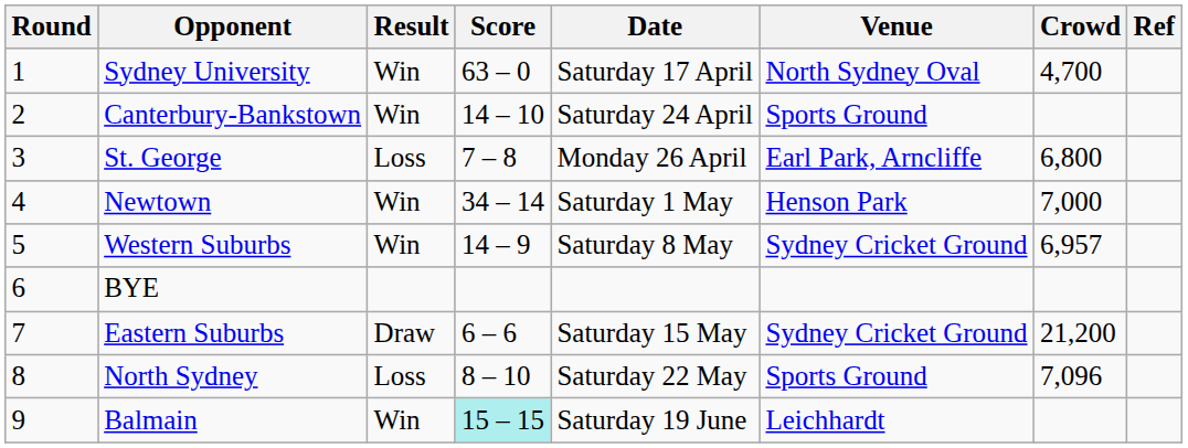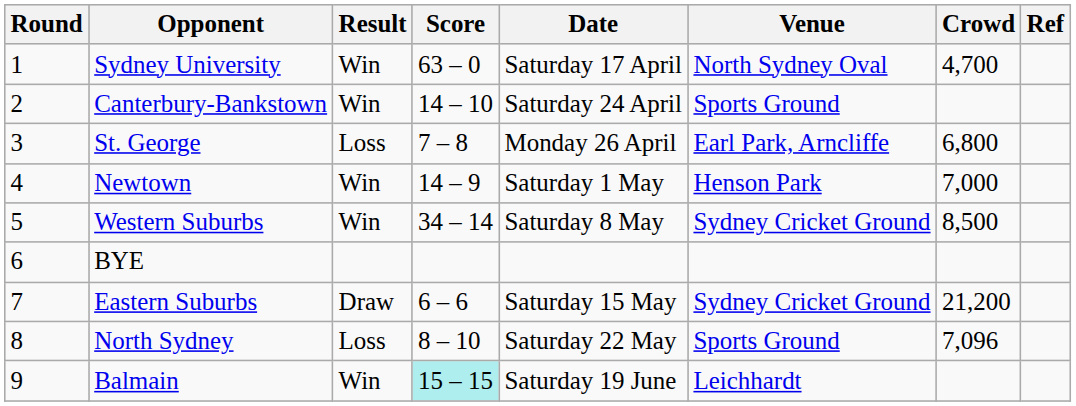 <table class="wikitable" style="text-align:left;">
 <tr>
 <th>Round</th>
 <th>Opponent</th>
 <th>Result</th>
 <th>Score</th>
 <th>Date</th>
 <th>Venue</th>
 <th>Crowd</th>
 <th>Ref</th>
 </tr>
 <tr>
 <td>1</td>
 <td> <a href='#'>Sydney University</a></td>
 <td>Win</td>
 <td>63 – 0</td>
 <td>Saturday 17 April</td>
 <td><a href='#'>North Sydney Oval</a></td>
 <td>4,700</td>
 <td></td>
 </tr>
 <tr>
 <td>2</td>
 <td> <a href='#'>Canterbury-Bankstown</a></td>
 <td>Win</td>
 <td>14 – 10</td>
 <td>Saturday 24 April</td>
 <td><a href='#'>Sports Ground</a></td>
 <td></td>
 <td></td>
 </tr>
 <tr>
 <td>3</td>
 <td> <a href='#'>St. George</a></td>
 <td>Loss</td>
 <td>7 – 8</td>
 <td>Monday 26 April</td>
 <td><a href='#'>Earl Park, Arncliffe</a></td>
 <td>6,800</td>
 <td></td>
 </tr>
 <tr>
 <td>4</td>
 <td> <a href='#'>Newtown</a></td>
 <td>Win</td>
-<td>34 – 14</td>
+<td>14 – 9</td>
 <td>Saturday 1 May</td>
 <td><a href='#'>Henson Park</a></td>
 <td>7,000</td>
 <td></td>
 </tr>
 <tr>
 <td>5</td>
 <td> <a href='#'>Western Suburbs</a></td>
 <td>Win</td>
-<td>14 – 9</td>
+<td>34 – 14</td>
 <td>Saturday 8 May</td>
 <td><a href='#'>Sydney Cricket Ground</a></td>
-<td>6,957</td>
+<td>8,500</td>
 <td></td>
 </tr>
 <tr>
 <td>6</td>
 <td>BYE</td>
 <td></td>
 <td></td>
 <td></td>
 <td></td>
 <td></td>
 <td></td>
 </tr>
 <tr>
 <td>7</td>
 <td> <a href='#'>Eastern Suburbs</a></td>
 <td>Draw</td>
 <td>6 – 6</td>
 <td>Saturday 15 May</td>
 <td><a href='#'>Sydney Cricket Ground</a></td>
 <td>21,200</td>
 <td></td>
 </tr>
 <tr>
 <td>8</td>
 <td> <a href='#'>North Sydney</a></td>
 <td>Loss</td>
 <td>8 – 10</td>
 <td>Saturday 22 May</td>
 <td><a href='#'>Sports Ground</a></td>
 <td>7,096</td>
 <td></td>
 </tr>
 <tr>
 <td>9</td>
 <td> <a href='#'>Balmain</a></td>
 <td>Win</td>
 <td style="background: paleturquoise;">15 – 15</td>
 <td>Saturday 19 June</td>
 <td><a href='#'>Leichhardt</a></td>
 <td></td>
 <td></td>
 </tr>
 </table>
